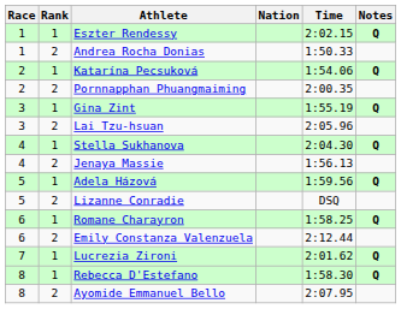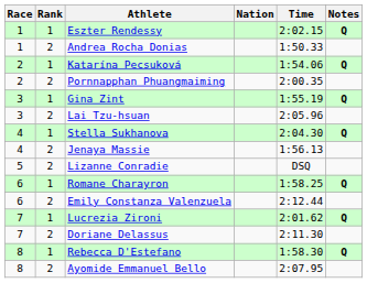 <table class="wikitable sortable" style="text-align:center;">
 <tr>
 <th>Race</th>
 <th>Rank</th>
 <th>Athlete</th>
 <th>Nation</th>
 <th>Time</th>
 <th>Notes</th>
 </tr>
 <tr bgcolor=ccffcc>
 <td>1</td>
 <td>1</td>
 <td align=left><a href='#'>Eszter Rendessy</a></td>
 <td align=left></td>
 <td>2:02.15</td>
 <td><strong>Q</strong></td>
 </tr>
 <tr>
 <td>1</td>
 <td>2</td>
 <td align=left><a href='#'>Andrea Rocha Donias</a></td>
 <td align=left></td>
 <td>1:50.33</td>
 <td></td>
 </tr>
 <tr bgcolor=ccffcc>
 <td>2</td>
 <td>1</td>
 <td align=left><a href='#'>Katarína Pecsuková</a></td>
 <td align=left></td>
 <td>1:54.06</td>
 <td><strong>Q</strong></td>
 </tr>
 <tr>
 <td>2</td>
 <td>2</td>
 <td align=left><a href='#'>Pornnapphan Phuangmaiming</a></td>
 <td align=left></td>
 <td>2:00.35</td>
 <td></td>
 </tr>
 <tr bgcolor=ccffcc>
 <td>3</td>
 <td>1</td>
 <td align=left><a href='#'>Gina Zint</a></td>
 <td align=left></td>
 <td>1:55.19</td>
 <td><strong>Q</strong></td>
 </tr>
 <tr>
 <td>3</td>
 <td>2</td>
 <td align=left><a href='#'>Lai Tzu-hsuan</a></td>
 <td align=left></td>
 <td>2:05.96</td>
 <td></td>
 </tr>
 <tr bgcolor=ccffcc>
 <td>4</td>
 <td>1</td>
 <td align=left><a href='#'>Stella Sukhanova</a></td>
 <td align=left></td>
 <td>2:04.30</td>
 <td><strong>Q</strong></td>
 </tr>
 <tr>
 <td>4</td>
 <td>2</td>
 <td align=left><a href='#'>Jenaya Massie</a></td>
 <td align=left></td>
 <td>1:56.13</td>
 <td></td>
 </tr>
-<tr bgcolor=ccffcc>
-<td>5</td>
-<td>1</td>
-<td align=left><a href='#'>Adela Házová</a></td>
-<td align=left></td>
-<td>1:59.56</td>
-<td><strong>Q</strong></td>
-</tr>
 <tr>
 <td>5</td>
 <td>2</td>
 <td align=left><a href='#'>Lizanne Conradie</a></td>
 <td align=left></td>
 <td>DSQ</td>
 <td></td>
 </tr>
 <tr bgcolor=ccffcc>
 <td>6</td>
 <td>1</td>
 <td align=left><a href='#'>Romane Charayron</a></td>
 <td align=left></td>
 <td>1:58.25</td>
 <td><strong>Q</strong></td>
 </tr>
 <tr>
 <td>6</td>
 <td>2</td>
 <td align=left><a href='#'>Emily Constanza Valenzuela</a></td>
 <td align=left></td>
 <td>2:12.44</td>
 <td></td>
 </tr>
 <tr bgcolor=ccffcc>
 <td>7</td>
 <td>1</td>
 <td align=left><a href='#'>Lucrezia Zironi</a></td>
 <td align=left></td>
 <td>2:01.62</td>
 <td><strong>Q</strong></td>
 </tr>
+<tr>
+<td>7</td>
+<td>2</td>
+<td align=left><a href='#'>Doriane Delassus</a></td>
+<td align=left></td>
+<td>2:11.30</td>
+<td></td>
+</tr>
 <tr bgcolor=ccffcc>
 <td>8</td>
 <td>1</td>
 <td align=left><a href='#'>Rebecca D'Estefano</a></td>
 <td align=left></td>
 <td>1:58.30</td>
 <td><strong>Q</strong></td>
 </tr>
 <tr>
 <td>8</td>
 <td>2</td>
 <td align=left><a href='#'>Ayomide Emmanuel Bello</a></td>
 <td align=left></td>
 <td>2:07.95</td>
 <td></td>
 </tr>
 </table>
